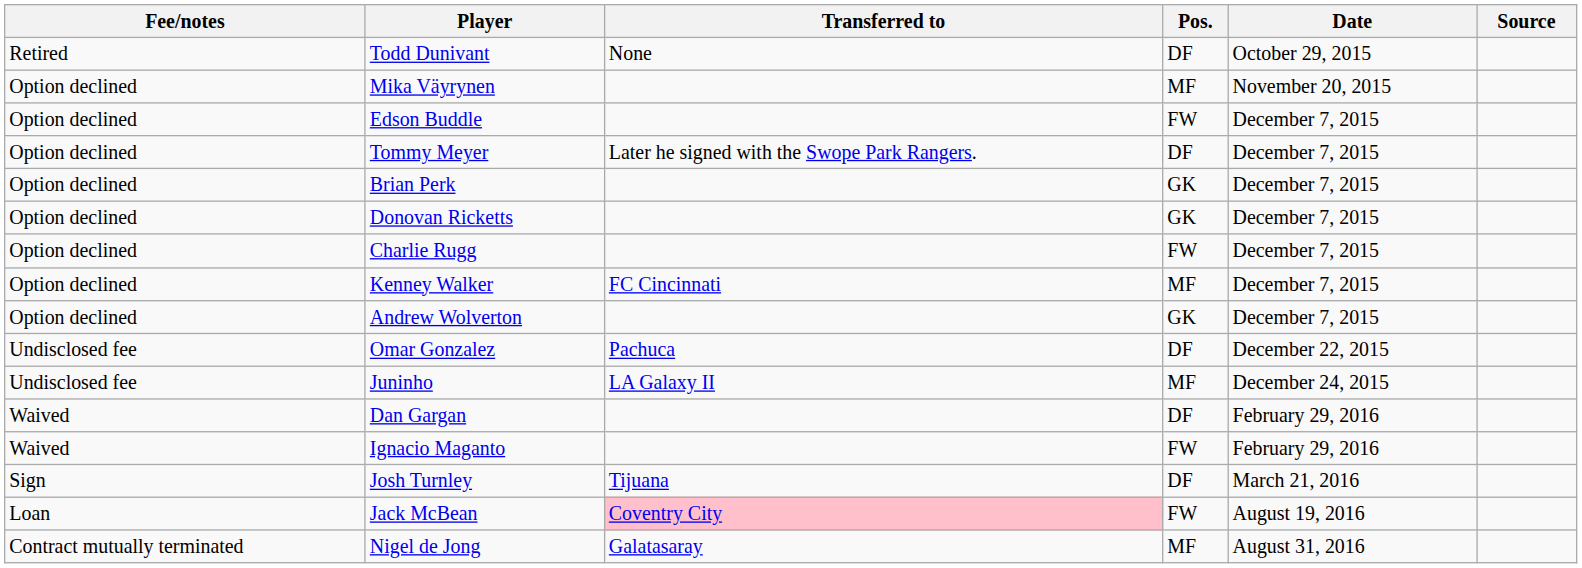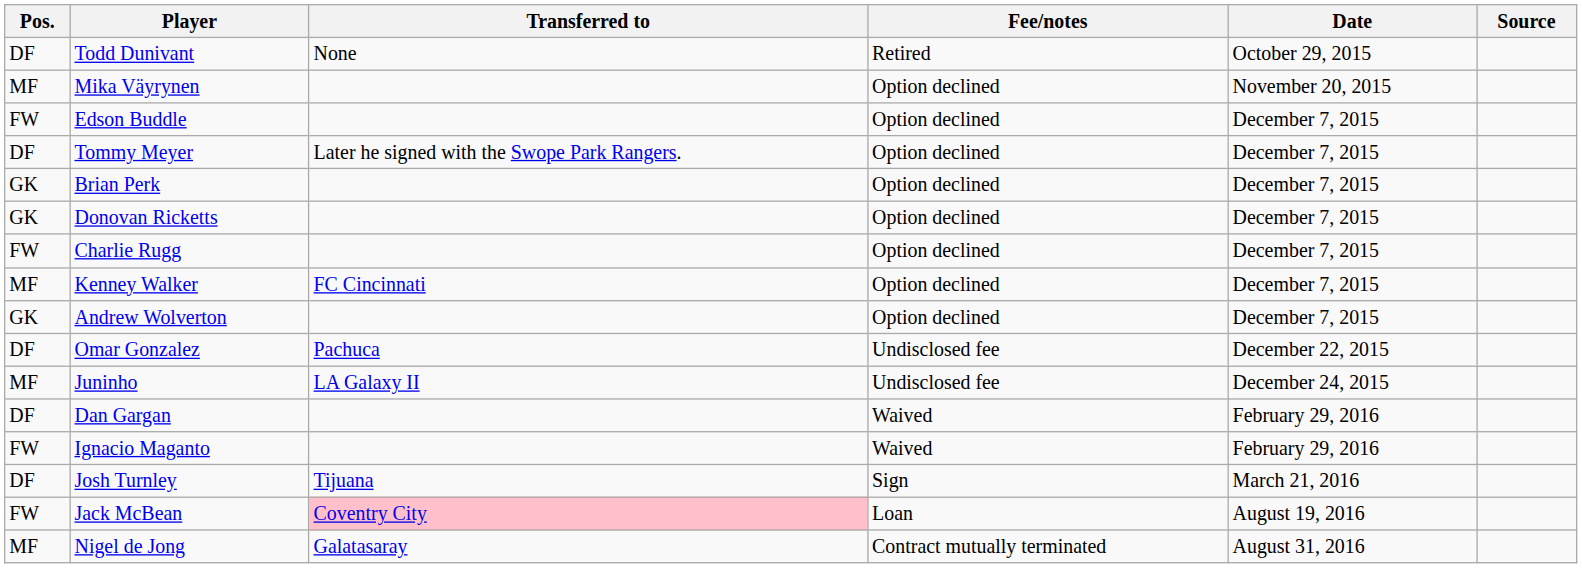 <table class="wikitable sortable" style="width:95%; text-align:center; font-size:95%; text-align:left;">
 <tr>
-<th><strong>Fee/notes</strong></th>
+<th><strong>Pos.</strong></th>
 <th><strong>Player</strong></th>
 <th><strong>Transferred to</strong></th>
-<th><strong>Pos.</strong></th>
+<th><strong>Fee/notes</strong></th>
 <th><strong>Date</strong></th>
 <th><strong>Source</strong></th>
 </tr>
 <tr>
-<td>Retired</td>
+<td>DF</td>
 <td> <a href='#'>Todd Dunivant</a></td>
 <td>None</td>
-<td>DF</td>
+<td>Retired</td>
 <td>October 29, 2015</td>
 <td align=center></td>
 </tr>
 <tr>
-<td>Option declined</td>
+<td>MF</td>
 <td> <a href='#'>Mika Väyrynen</a></td>
 <td></td>
-<td>MF</td>
+<td>Option declined</td>
 <td>November 20, 2015</td>
 <td align=center></td>
 </tr>
 <tr>
-<td>Option declined</td>
+<td>FW</td>
 <td> <a href='#'>Edson Buddle</a></td>
 <td></td>
-<td>FW</td>
+<td>Option declined</td>
 <td>December 7, 2015</td>
 <td align=center></td>
 </tr>
 <tr>
-<td>Option declined</td>
+<td>DF</td>
 <td> <a href='#'>Tommy Meyer</a></td>
 <td>Later he signed with the  <a href='#'>Swope Park Rangers</a>.</td>
-<td>DF</td>
+<td>Option declined</td>
 <td>December 7, 2015</td>
 <td align=center></td>
 </tr>
 <tr>
-<td>Option declined</td>
+<td>GK</td>
 <td> <a href='#'>Brian Perk</a></td>
 <td></td>
-<td>GK</td>
+<td>Option declined</td>
 <td>December 7, 2015</td>
 <td align=center></td>
 </tr>
 <tr>
-<td>Option declined</td>
+<td>GK</td>
 <td> <a href='#'>Donovan Ricketts</a></td>
 <td></td>
-<td>GK</td>
+<td>Option declined</td>
 <td>December 7, 2015</td>
 <td align=center></td>
 </tr>
 <tr>
-<td>Option declined</td>
+<td>FW</td>
 <td> <a href='#'>Charlie Rugg</a></td>
 <td></td>
-<td>FW</td>
+<td>Option declined</td>
 <td>December 7, 2015</td>
 <td align=center></td>
 </tr>
 <tr>
-<td>Option declined</td>
+<td>MF</td>
 <td> <a href='#'>Kenney Walker</a></td>
 <td> <a href='#'>FC Cincinnati</a></td>
-<td>MF</td>
+<td>Option declined</td>
 <td>December 7, 2015</td>
 <td align=center></td>
 </tr>
 <tr>
-<td>Option declined</td>
+<td>GK</td>
 <td> <a href='#'>Andrew Wolverton</a></td>
 <td></td>
-<td>GK</td>
+<td>Option declined</td>
 <td>December 7, 2015</td>
 <td align=center></td>
 </tr>
 <tr>
-<td>Undisclosed fee</td>
+<td>DF</td>
 <td> <a href='#'>Omar Gonzalez</a></td>
 <td> <a href='#'>Pachuca</a></td>
-<td>DF</td>
+<td>Undisclosed fee</td>
 <td>December 22, 2015</td>
 <td align=center></td>
 </tr>
 <tr>
-<td>Undisclosed fee</td>
+<td>MF</td>
 <td> <a href='#'>Juninho</a></td>
 <td> <a href='#'>LA Galaxy II</a></td>
-<td>MF</td>
+<td>Undisclosed fee</td>
 <td>December 24, 2015</td>
 <td align=center></td>
 </tr>
 <tr>
-<td>Waived</td>
+<td>DF</td>
 <td> <a href='#'>Dan Gargan</a></td>
 <td></td>
-<td>DF</td>
+<td>Waived</td>
 <td>February 29, 2016</td>
 <td align=center></td>
 </tr>
 <tr>
-<td>Waived</td>
+<td>FW</td>
 <td> <a href='#'>Ignacio Maganto</a></td>
 <td></td>
-<td>FW</td>
+<td>Waived</td>
 <td>February 29, 2016</td>
 <td align=center></td>
 </tr>
 <tr>
-<td>Sign</td>
+<td>DF</td>
 <td> <a href='#'>Josh Turnley</a></td>
 <td> <a href='#'>Tijuana</a></td>
-<td>DF</td>
+<td>Sign</td>
 <td>March 21, 2016</td>
 <td align=center></td>
 </tr>
 <tr>
-<td>Loan</td>
+<td>FW</td>
 <td> <a href='#'>Jack McBean</a></td>
 <td style="background: pink;"> <a href='#'>Coventry City</a></td>
-<td>FW</td>
+<td>Loan</td>
 <td>August 19, 2016</td>
 <td align=center></td>
 </tr>
 <tr>
-<td>Contract mutually terminated</td>
+<td>MF</td>
 <td> <a href='#'>Nigel de Jong</a></td>
 <td> <a href='#'>Galatasaray</a></td>
-<td>MF</td>
+<td>Contract mutually terminated</td>
 <td>August 31, 2016</td>
 <td align=center></td>
 </tr>
 </table>
